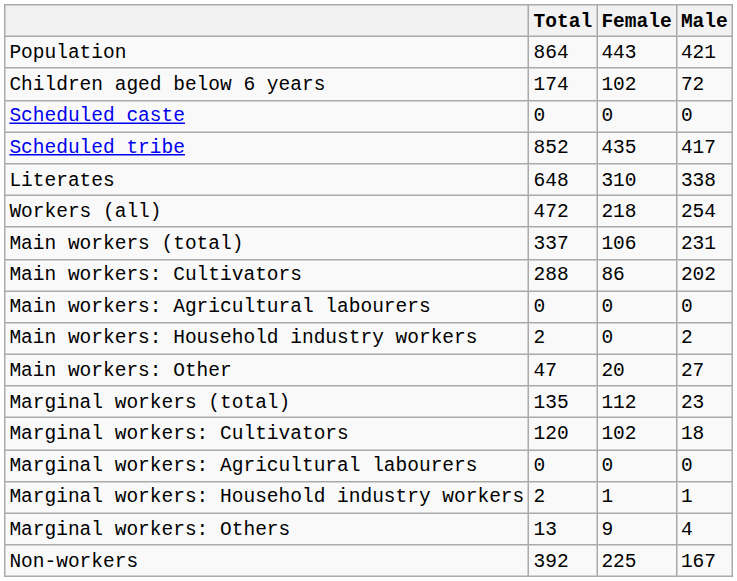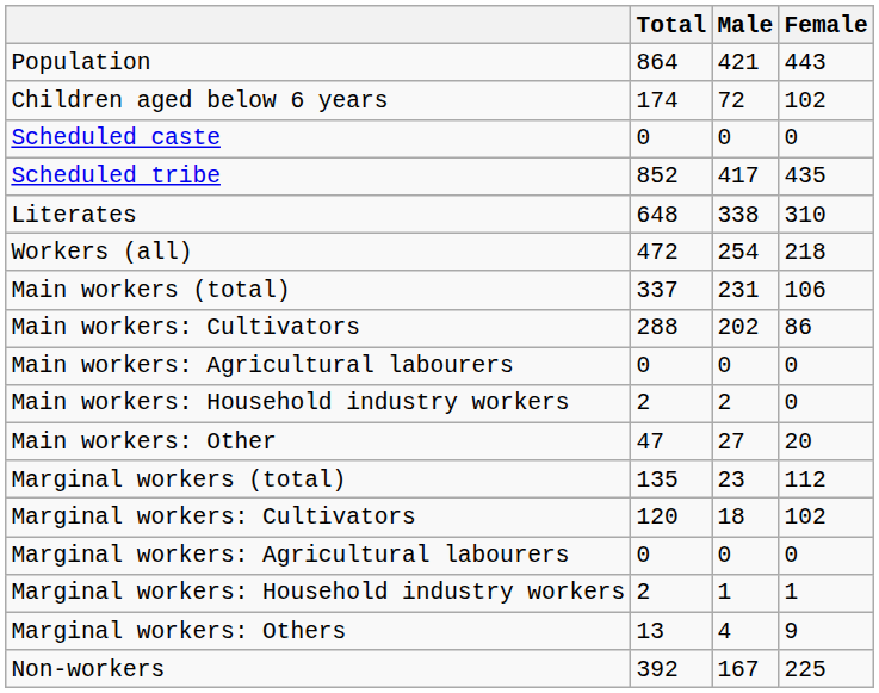 <table class="wikitable sortable">
 <tr>
 <th></th>
 <th>Total</th>
+<th>Male</th>
 <th>Female</th>
-<th>Male</th>
 </tr>
 <tr>
 <td>Population</td>
 <td>864</td>
+<td>421</td>
 <td>443</td>
-<td>421</td>
 </tr>
 <tr>
 <td>Children aged below 6 years</td>
 <td>174</td>
+<td>72</td>
 <td>102</td>
-<td>72</td>
 </tr>
 <tr>
 <td><a href='#'>Scheduled caste</a></td>
 <td>0</td>
 <td>0</td>
 <td>0</td>
 </tr>
 <tr>
 <td><a href='#'>Scheduled tribe</a></td>
 <td>852</td>
+<td>417</td>
 <td>435</td>
-<td>417</td>
 </tr>
 <tr>
 <td>Literates</td>
 <td>648</td>
+<td>338</td>
 <td>310</td>
-<td>338</td>
 </tr>
 <tr>
 <td>Workers (all)</td>
 <td>472</td>
+<td>254</td>
 <td>218</td>
-<td>254</td>
 </tr>
 <tr>
 <td>Main workers (total)</td>
 <td>337</td>
+<td>231</td>
 <td>106</td>
-<td>231</td>
 </tr>
 <tr>
 <td>Main workers: Cultivators</td>
 <td>288</td>
+<td>202</td>
 <td>86</td>
-<td>202</td>
 </tr>
 <tr>
 <td>Main workers: Agricultural labourers</td>
 <td>0</td>
 <td>0</td>
 <td>0</td>
 </tr>
 <tr>
 <td>Main workers: Household industry workers</td>
 <td>2</td>
+<td>2</td>
 <td>0</td>
-<td>2</td>
 </tr>
 <tr>
 <td>Main workers: Other</td>
 <td>47</td>
+<td>27</td>
 <td>20</td>
-<td>27</td>
 </tr>
 <tr>
 <td>Marginal workers (total)</td>
 <td>135</td>
+<td>23</td>
 <td>112</td>
-<td>23</td>
 </tr>
 <tr>
 <td>Marginal workers: Cultivators</td>
 <td>120</td>
+<td>18</td>
 <td>102</td>
-<td>18</td>
 </tr>
 <tr>
 <td>Marginal workers: Agricultural labourers</td>
 <td>0</td>
 <td>0</td>
 <td>0</td>
 </tr>
 <tr>
 <td>Marginal workers: Household industry workers</td>
 <td>2</td>
 <td>1</td>
 <td>1</td>
 </tr>
 <tr>
 <td>Marginal workers: Others</td>
 <td>13</td>
+<td>4</td>
 <td>9</td>
-<td>4</td>
 </tr>
 <tr>
 <td>Non-workers</td>
 <td>392</td>
+<td>167</td>
 <td>225</td>
-<td>167</td>
 </tr>
 </table>
